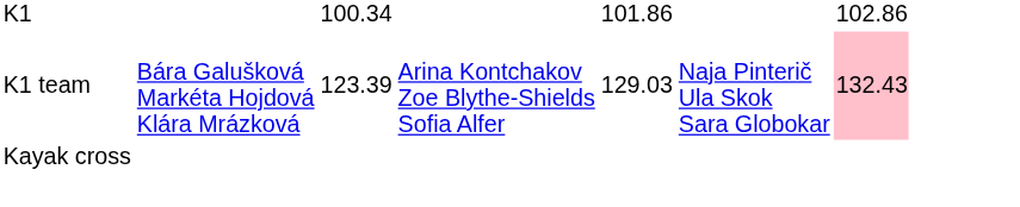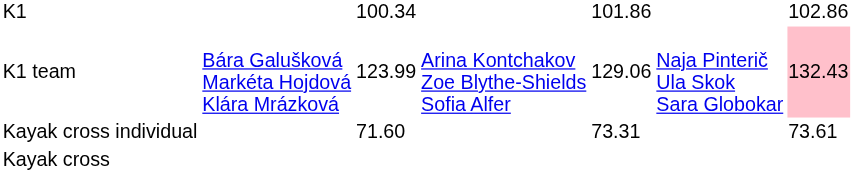 <table>
 <tr>
 <td>K1</td>
 <td></td>
 <td>100.34</td>
 <td></td>
 <td>101.86</td>
 <td></td>
 <td>102.86</td>
 </tr>
 <tr>
 <td>K1 team</td>
 <td><br><a href='#'>Bára Galušková</a><br><a href='#'>Markéta Hojdová</a><br><a href='#'>Klára Mrázková</a></td>
-<td>123.39</td>
+<td>123.99</td>
 <td><br><a href='#'>Arina Kontchakov</a><br><a href='#'>Zoe Blythe-Shields</a><br><a href='#'>Sofia Alfer</a></td>
-<td>129.03</td>
+<td>129.06</td>
 <td><br><a href='#'>Naja Pinterič</a><br><a href='#'>Ula Skok</a><br><a href='#'>Sara Globokar</a></td>
 <td style="background: pink;">132.43</td>
+</tr>
+<tr>
+<td>Kayak cross individual</td>
+<td></td>
+<td>71.60</td>
+<td></td>
+<td>73.31</td>
+<td></td>
+<td>73.61</td>
 </tr>
 <tr>
 <td>Kayak cross</td>
 <td colspan=2></td>
 <td colspan=2></td>
 <td colspan=2></td>
 </tr>
 </table>
